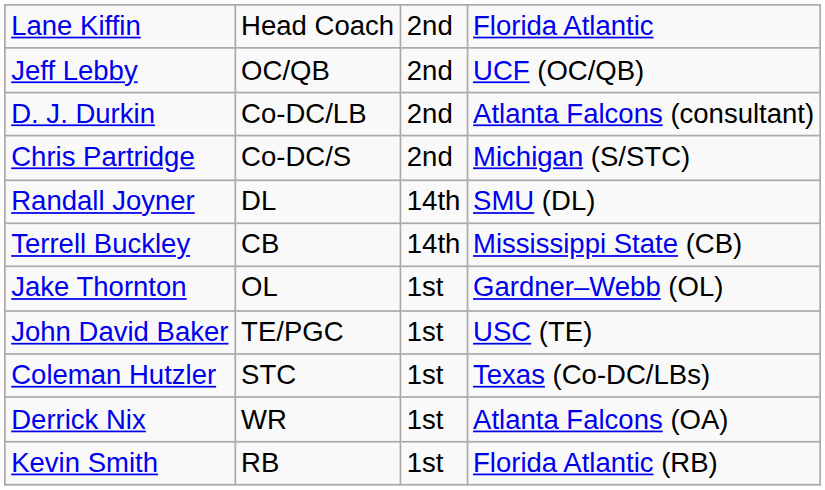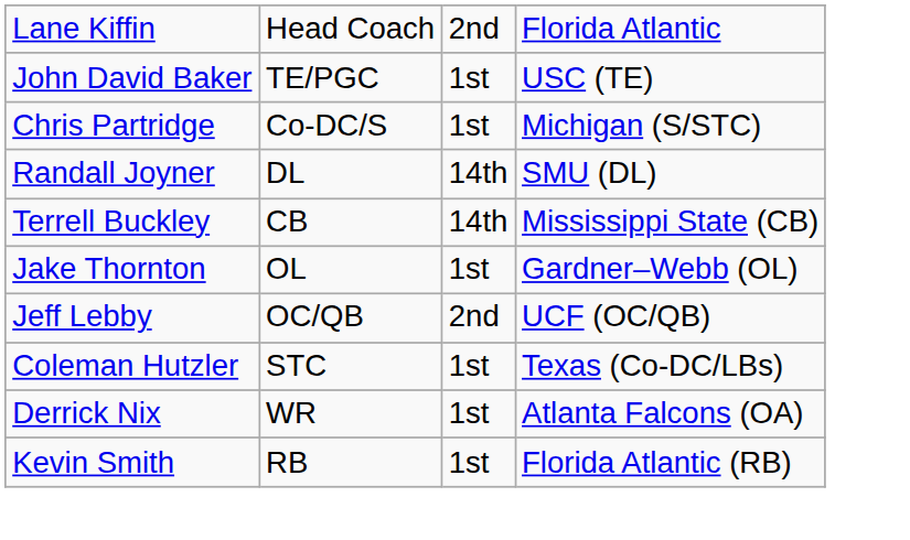 <table class="wikitable">
 <tr>
 <td><a href='#'>Lane Kiffin</a></td>
 <td>Head Coach</td>
 <td>2nd</td>
 <td><a href='#'>Florida Atlantic</a></td>
 </tr>
 <tr>
-<td><a href='#'>Jeff Lebby</a></td>
-<td>OC/QB</td>
-<td>2nd</td>
-<td><a href='#'>UCF</a> (OC/QB)</td>
-</tr>
-<tr>
-<td><a href='#'>D. J. Durkin</a></td>
-<td>Co-DC/LB</td>
-<td>2nd</td>
-<td><a href='#'>Atlanta Falcons</a> (consultant)</td>
+<td><a href='#'>John David Baker</a></td>
+<td>TE/PGC</td>
+<td>1st</td>
+<td><a href='#'>USC</a> (TE)</td>
 </tr>
 <tr>
 <td><a href='#'>Chris Partridge</a></td>
 <td>Co-DC/S</td>
-<td>2nd</td>
+<td>1st</td>
 <td><a href='#'>Michigan</a> (S/STC)</td>
 </tr>
 <tr>
 <td><a href='#'>Randall Joyner</a></td>
 <td>DL</td>
 <td>14th</td>
 <td><a href='#'>SMU</a> (DL)</td>
 </tr>
 <tr>
 <td><a href='#'>Terrell Buckley</a></td>
 <td>CB</td>
 <td>14th</td>
 <td><a href='#'>Mississippi State</a> (CB)</td>
 </tr>
 <tr>
 <td><a href='#'>Jake Thornton</a></td>
 <td>OL</td>
 <td>1st</td>
 <td><a href='#'>Gardner–Webb</a> (OL)</td>
 </tr>
 <tr>
-<td><a href='#'>John David Baker</a></td>
-<td>TE/PGC</td>
-<td>1st</td>
-<td><a href='#'>USC</a> (TE)</td>
+<td><a href='#'>Jeff Lebby</a></td>
+<td>OC/QB</td>
+<td>2nd</td>
+<td><a href='#'>UCF</a> (OC/QB)</td>
 </tr>
 <tr>
 <td><a href='#'>Coleman Hutzler</a></td>
 <td>STC</td>
 <td>1st</td>
 <td><a href='#'>Texas</a> (Co-DC/LBs)</td>
 </tr>
 <tr>
 <td><a href='#'>Derrick Nix</a></td>
 <td>WR</td>
 <td>1st</td>
 <td><a href='#'>Atlanta Falcons</a> (OA)</td>
 </tr>
 <tr>
 <td><a href='#'>Kevin Smith</a></td>
 <td>RB</td>
 <td>1st</td>
 <td><a href='#'>Florida Atlantic</a> (RB)</td>
 </tr>
 </table>
